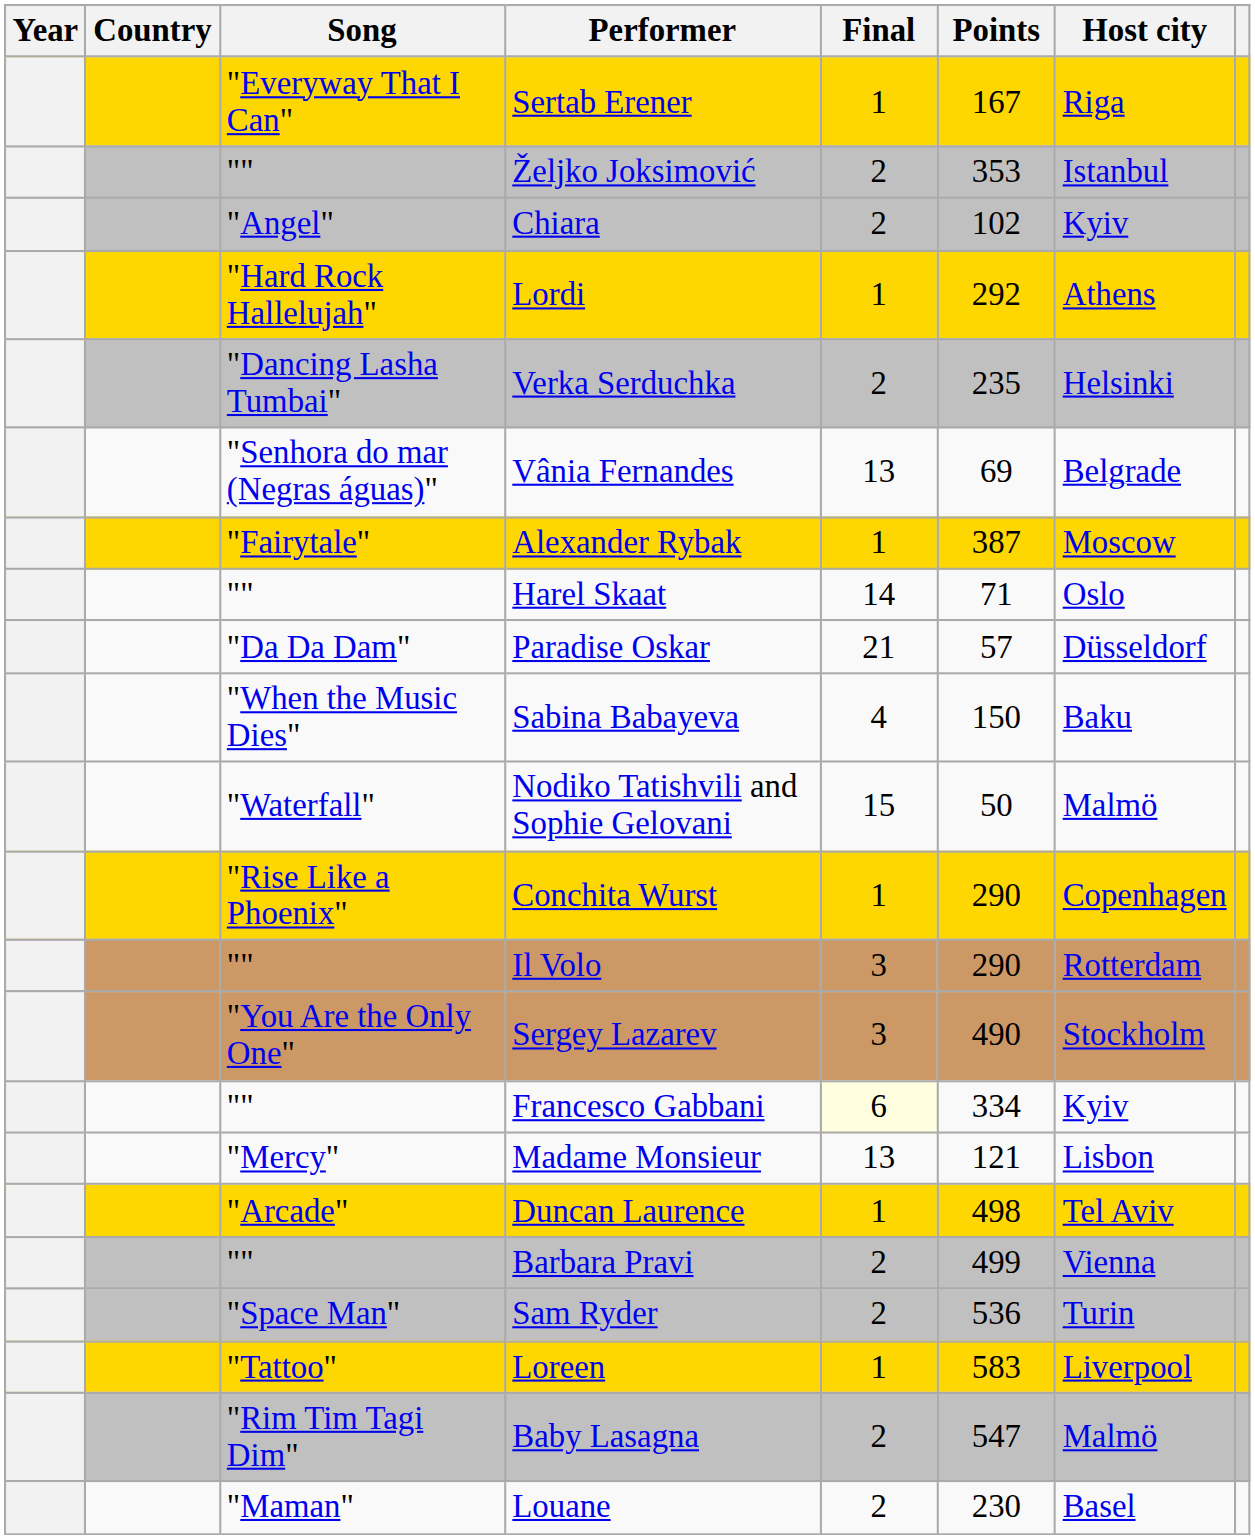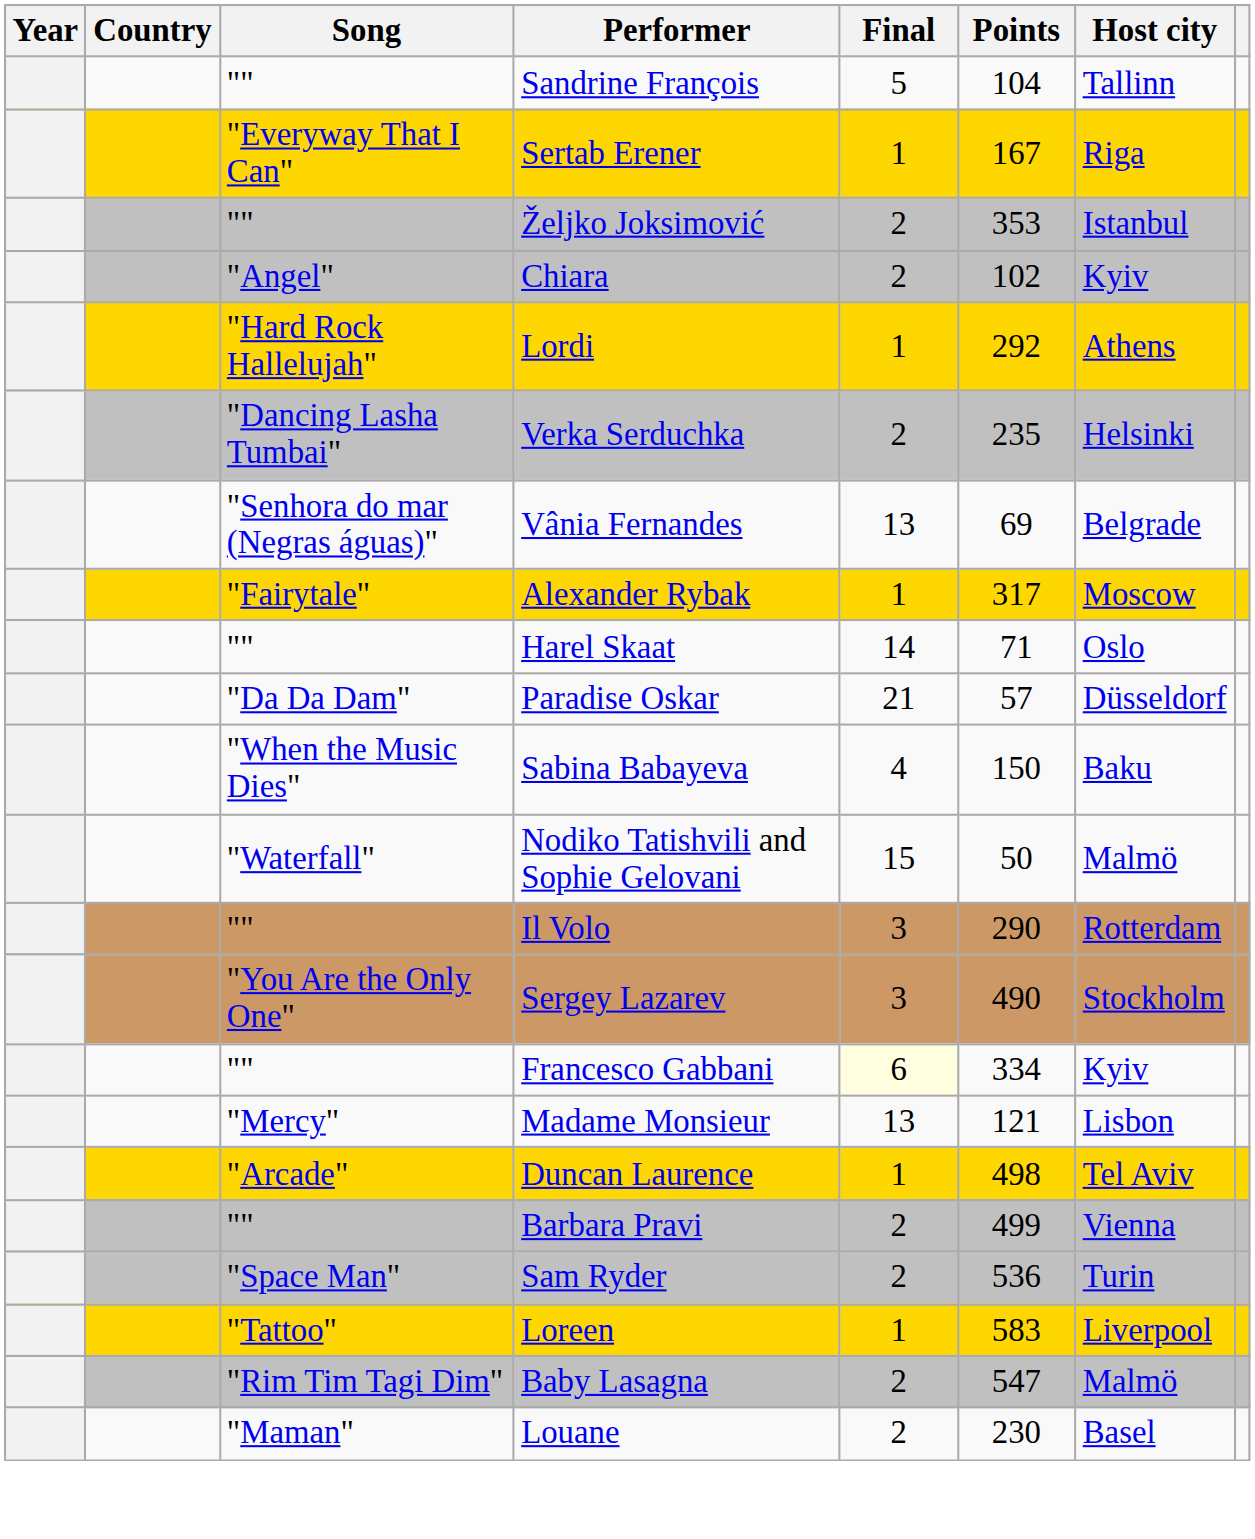 <table class="wikitable sortable">
 <tr>
 <th scope="col">Year</th>
 <th scope="col">Country</th>
 <th scope="col">Song</th>
 <th scope="col">Performer</th>
 <th scope="col" width=50px>Final</th>
 <th scope="col" width=50px>Points</th>
 <th scope="col">Host city</th>
 <th scope="col"></th>
+</tr>
+<tr>
+<th scope="row"></th>
+<td></td>
+<td>""</td>
+<td><a href='#'>Sandrine François</a></td>
+<td style="text-align: center;">5</td>
+<td style="text-align: center;">104</td>
+<td> <a href='#'>Tallinn</a></td>
+<td></td>
 </tr>
 <tr bgcolor="gold">
 <th scope="row"></th>
 <td></td>
 <td>"<a href='#'>Everyway That I Can</a>"</td>
 <td><a href='#'>Sertab Erener</a></td>
 <td style="text-align: center;">1</td>
 <td style="text-align: center;">167</td>
 <td> <a href='#'>Riga</a></td>
 <td></td>
 </tr>
 <tr bgcolor="silver">
 <th scope="row"></th>
 <td></td>
 <td>"" </td>
 <td><a href='#'>Željko Joksimović</a></td>
 <td style="text-align: center;">2</td>
 <td style="text-align: center;">353</td>
 <td> <a href='#'>Istanbul</a></td>
 <td></td>
 </tr>
 <tr bgcolor="silver">
 <th scope="row"></th>
 <td></td>
 <td>"<a href='#'>Angel</a>"</td>
 <td><a href='#'>Chiara</a></td>
 <td style="text-align: center;">2</td>
 <td style="text-align: center;">102</td>
 <td> <a href='#'>Kyiv</a></td>
 <td></td>
 </tr>
 <tr bgcolor="gold">
 <th scope="row"></th>
 <td></td>
 <td>"<a href='#'>Hard Rock Hallelujah</a>"</td>
 <td><a href='#'>Lordi</a></td>
 <td style="text-align: center;">1</td>
 <td style="text-align: center;">292</td>
 <td> <a href='#'>Athens</a></td>
 <td></td>
 </tr>
 <tr bgcolor="silver">
 <th scope="row"></th>
 <td></td>
 <td>"<a href='#'>Dancing Lasha Tumbai</a>"</td>
 <td><a href='#'>Verka Serduchka</a></td>
 <td style="text-align: center;">2</td>
 <td style="text-align: center;">235</td>
 <td> <a href='#'>Helsinki</a></td>
 <td></td>
 </tr>
 <tr>
 <th scope="row"></th>
 <td></td>
 <td>"<a href='#'>Senhora do mar (Negras águas)</a>"</td>
 <td><a href='#'>Vânia Fernandes</a></td>
 <td style="text-align: center;">13</td>
 <td style="text-align: center;">69</td>
 <td> <a href='#'>Belgrade</a></td>
 <td style="text-align: center;"></td>
 </tr>
 <tr bgcolor="gold">
 <th scope="row"></th>
 <td></td>
 <td>"<a href='#'>Fairytale</a>"</td>
 <td><a href='#'>Alexander Rybak</a></td>
 <td style="text-align: center;">1</td>
-<td style="text-align: center;">387</td>
+<td style="text-align: center;">317</td>
 <td> <a href='#'>Moscow</a></td>
 <td style="text-align: center;"></td>
 </tr>
 <tr>
 <th scope="row"></th>
 <td></td>
 <td>"" </td>
 <td><a href='#'>Harel Skaat</a></td>
 <td style="text-align: center;">14</td>
 <td style="text-align: center;">71</td>
 <td> <a href='#'>Oslo</a></td>
 <td style="text-align: center;"></td>
 </tr>
 <tr>
 <th scope="row"></th>
 <td></td>
 <td>"<a href='#'>Da Da Dam</a>"</td>
 <td><a href='#'>Paradise Oskar</a></td>
 <td style="text-align: center;">21</td>
 <td style="text-align: center;">57</td>
 <td> <a href='#'>Düsseldorf</a></td>
 <td style="text-align: center;"></td>
 </tr>
 <tr>
 <th scope="row"></th>
 <td></td>
 <td>"<a href='#'>When the Music Dies</a>"</td>
 <td><a href='#'>Sabina Babayeva</a></td>
 <td style="text-align: center;">4</td>
 <td style="text-align: center;">150</td>
 <td> <a href='#'>Baku</a></td>
 <td style="text-align: center;"></td>
 </tr>
 <tr>
 <th scope="row"></th>
 <td></td>
 <td>"<a href='#'>Waterfall</a>"</td>
 <td><a href='#'>Nodiko Tatishvili</a> and <a href='#'>Sophie Gelovani</a></td>
 <td style="text-align: center;">15</td>
 <td style="text-align: center;">50</td>
 <td> <a href='#'>Malmö</a></td>
-<td style="text-align: center;"></td>
-</tr>
-<tr bgcolor="gold">
-<th scope="row"></th>
-<td></td>
-<td>"<a href='#'>Rise Like a Phoenix</a>"</td>
-<td><a href='#'>Conchita Wurst</a></td>
-<td style="text-align: center;">1</td>
-<td style="text-align: center;">290</td>
-<td> <a href='#'>Copenhagen</a></td>
 <td style="text-align: center;"></td>
 </tr>
 <tr bgcolor="#CC9966">
 <th scope="row"></th>
 <td></td>
 <td>""</td>
 <td><a href='#'>Il Volo</a></td>
 <td style="text-align: center;">3</td>
 <td style="text-align: center;">290</td>
 <td> <a href='#'>Rotterdam</a></td>
 <td style="text-align:center;"></td>
 </tr>
 <tr bgcolor="#CC9966">
 <th scope="row"></th>
 <td></td>
 <td>"<a href='#'>You Are the Only One</a>"</td>
 <td><a href='#'>Sergey Lazarev</a></td>
 <td style="text-align: center;">3</td>
 <td style="text-align: center;">490</td>
 <td> <a href='#'>Stockholm</a></td>
 <td style="text-align:center;"></td>
 </tr>
 <tr>
 <th scope="row"></th>
 <td></td>
 <td>""</td>
 <td><a href='#'>Francesco Gabbani</a></td>
 <td style="background: lightyellow; text-align: center;">6</td>
 <td style="text-align: center;">334</td>
 <td> <a href='#'>Kyiv</a></td>
 <td style="text-align:center;"></td>
 </tr>
 <tr>
 <th scope="row"></th>
 <td></td>
 <td>"<a href='#'>Mercy</a>"</td>
 <td><a href='#'>Madame Monsieur</a></td>
 <td style="text-align: center;">13</td>
 <td style="text-align: center;">121</td>
 <td> <a href='#'>Lisbon</a></td>
 <td style="text-align:center;"></td>
 </tr>
 <tr bgcolor="gold">
 <th scope="row"></th>
 <td></td>
 <td>"<a href='#'>Arcade</a>"</td>
 <td><a href='#'>Duncan Laurence</a></td>
 <td style="text-align: center;">1</td>
 <td style="text-align: center;">498</td>
 <td> <a href='#'>Tel Aviv</a></td>
 <td style="text-align:center;"></td>
 </tr>
 <tr bgcolor="silver">
 <th scope="row"></th>
 <td></td>
 <td>""</td>
 <td><a href='#'>Barbara Pravi</a></td>
 <td style="text-align: center;">2</td>
 <td style="text-align: center;">499</td>
 <td> <a href='#'>Vienna</a></td>
 <td style="text-align:center;"></td>
 </tr>
 <tr bgcolor="silver">
 <th scope="row"></th>
 <td></td>
 <td>"<a href='#'>Space Man</a>"</td>
 <td><a href='#'>Sam Ryder</a></td>
 <td style="text-align: center;">2</td>
 <td style="text-align: center;">536</td>
 <td> <a href='#'>Turin</a></td>
 <td style="text-align: center;"></td>
 </tr>
 <tr bgcolor="gold">
 <th scope="row"></th>
 <td></td>
 <td>"<a href='#'>Tattoo</a>"</td>
 <td><a href='#'>Loreen</a></td>
 <td style="text-align: center;">1</td>
 <td style="text-align: center;">583</td>
 <td> <a href='#'>Liverpool</a></td>
 <td style="text-align: center;"></td>
 </tr>
 <tr bgcolor="silver">
 <th scope="row"></th>
 <td></td>
 <td>"<a href='#'>Rim Tim Tagi Dim</a>"</td>
 <td><a href='#'>Baby Lasagna</a></td>
 <td style="text-align: center;">2</td>
 <td style="text-align: center;">547</td>
 <td> <a href='#'>Malmö</a></td>
 <td style="text-align: center;"></td>
 </tr>
 <tr bgcolor=>
 <th scope="row"></th>
 <td></td>
 <td>"<a href='#'>Maman</a>"</td>
 <td><a href='#'>Louane</a></td>
 <td style="text-align: center;">2</td>
 <td style="text-align: center;">230</td>
 <td> <a href='#'>Basel</a></td>
 <td style="text-align: center;"></td>
 </tr>
 </table>
